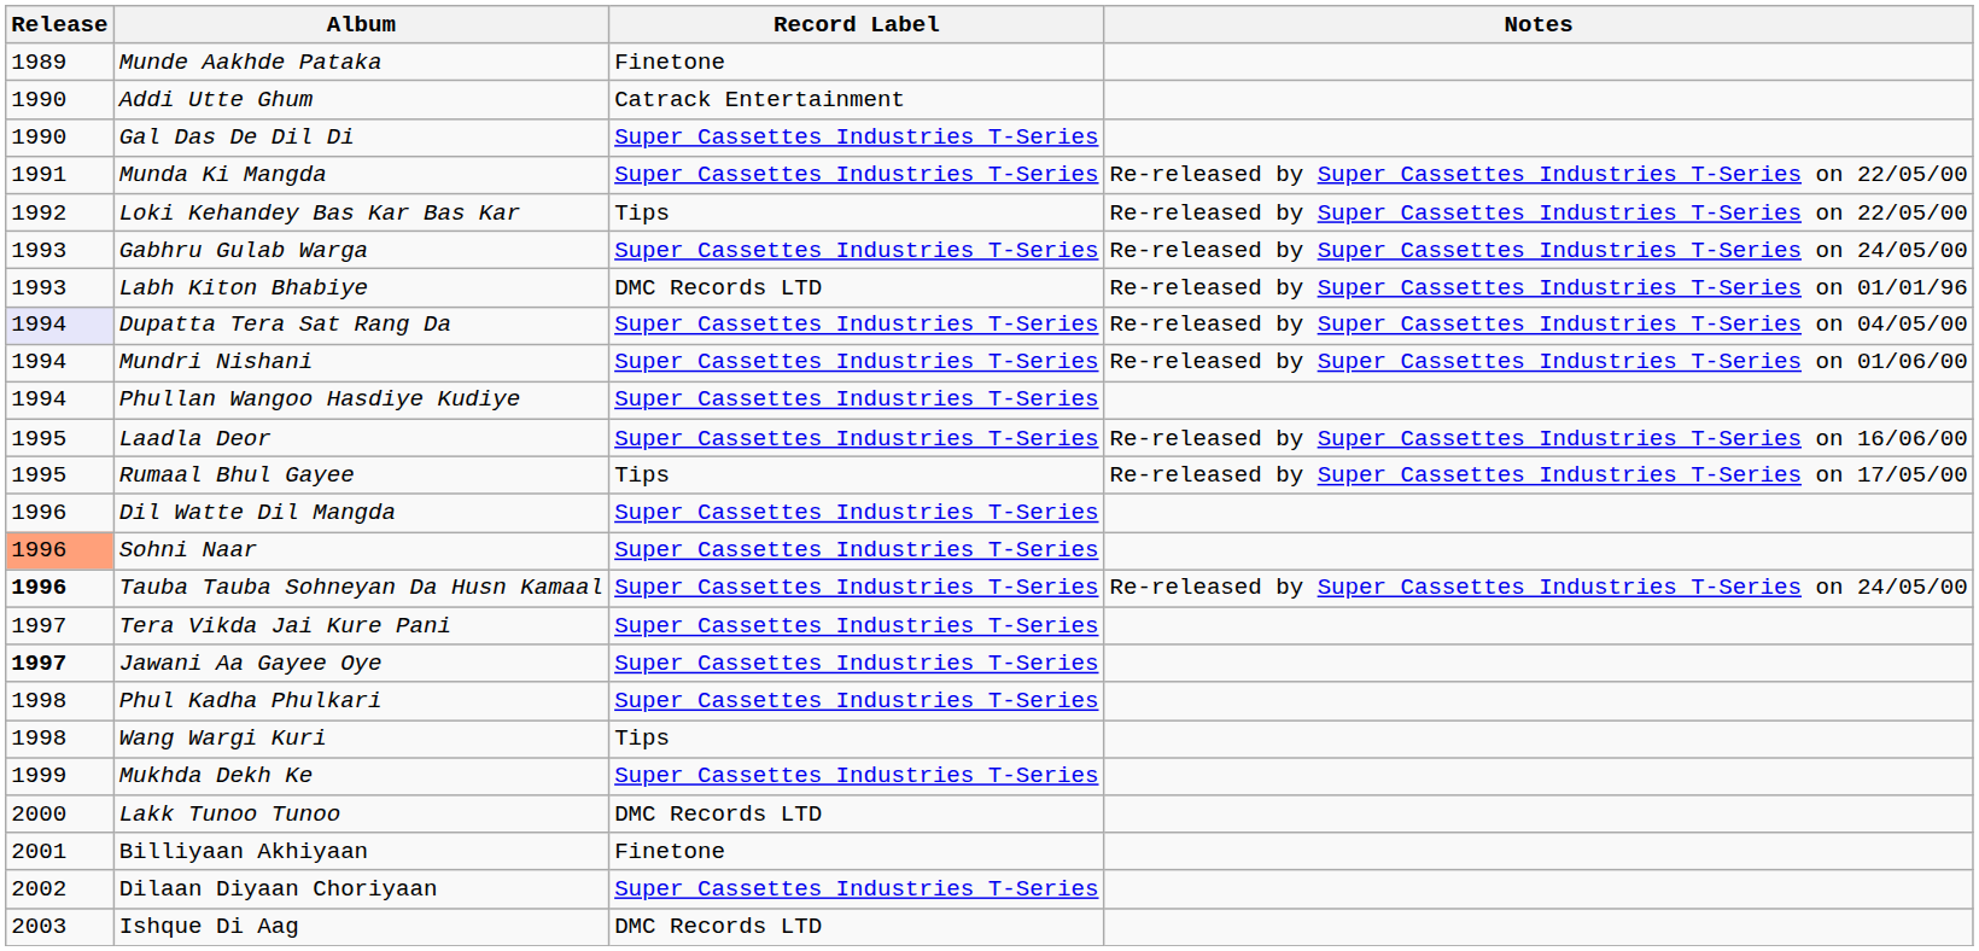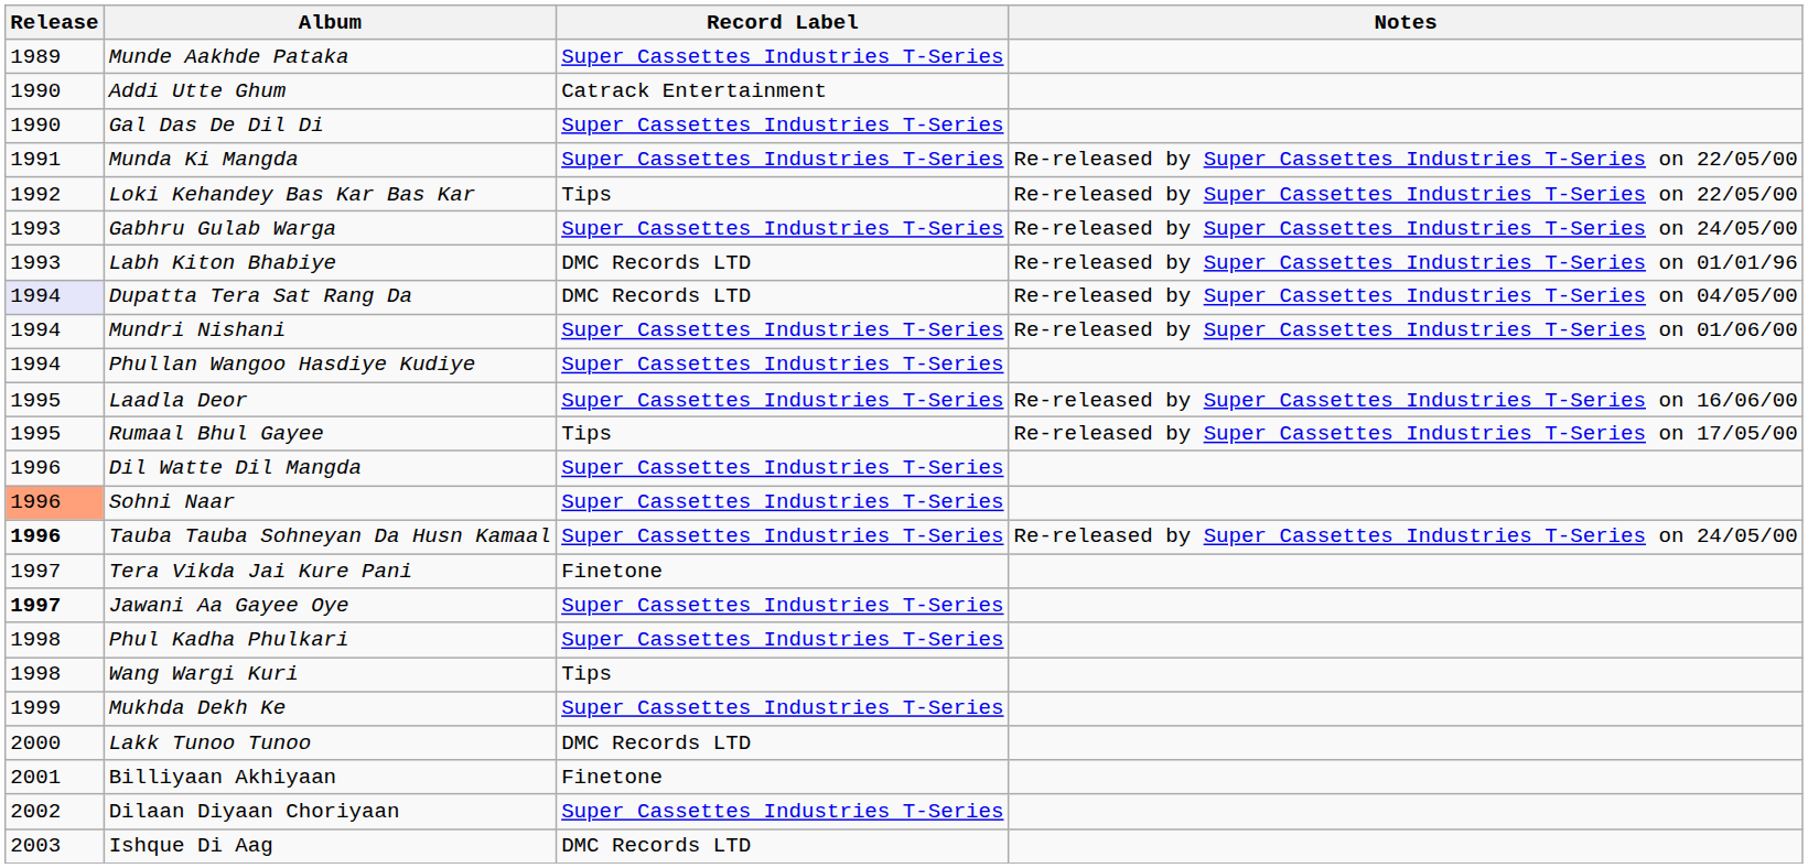 <table class="wikitable">
 <tr>
 <th>Release</th>
 <th>Album</th>
 <th>Record Label</th>
 <th>Notes</th>
 </tr>
 <tr>
 <td>1989</td>
 <td><em>Munde Aakhde Pataka</em></td>
-<td>Finetone</td>
+<td><a href='#'>Super Cassettes Industries T-Series</a></td>
 <td></td>
 </tr>
 <tr>
 <td>1990</td>
 <td><em>Addi Utte Ghum</em></td>
 <td>Catrack Entertainment</td>
 <td></td>
 </tr>
 <tr>
 <td>1990</td>
 <td><em>Gal Das De Dil Di</em></td>
 <td><a href='#'>Super Cassettes Industries T-Series</a></td>
 <td></td>
 </tr>
 <tr>
 <td>1991</td>
 <td><em>Munda Ki Mangda</em></td>
 <td><a href='#'>Super Cassettes Industries T-Series</a></td>
 <td>Re-released by <a href='#'>Super Cassettes Industries T-Series</a> on 22/05/00</td>
 </tr>
 <tr>
 <td>1992</td>
 <td><em>Loki Kehandey Bas Kar Bas Kar</em></td>
 <td>Tips</td>
 <td>Re-released by <a href='#'>Super Cassettes Industries T-Series</a> on 22/05/00</td>
 </tr>
 <tr>
 <td>1993</td>
 <td><em>Gabhru Gulab Warga</em></td>
 <td><a href='#'>Super Cassettes Industries T-Series</a></td>
 <td>Re-released by <a href='#'>Super Cassettes Industries T-Series</a> on 24/05/00</td>
 </tr>
 <tr>
 <td>1993</td>
 <td><em>Labh Kiton Bhabiye</em></td>
 <td>DMC Records LTD</td>
 <td>Re-released by <a href='#'>Super Cassettes Industries T-Series</a> on 01/01/96</td>
 </tr>
 <tr>
 <td style="background: lavender;">1994</td>
 <td><em>Dupatta Tera Sat Rang Da</em></td>
-<td><a href='#'>Super Cassettes Industries T-Series</a></td>
+<td>DMC Records LTD</td>
 <td>Re-released by <a href='#'>Super Cassettes Industries T-Series</a> on 04/05/00</td>
 </tr>
 <tr>
 <td>1994</td>
 <td><em>Mundri Nishani</em></td>
 <td><a href='#'>Super Cassettes Industries T-Series</a></td>
 <td>Re-released by <a href='#'>Super Cassettes Industries T-Series</a> on 01/06/00</td>
 </tr>
 <tr>
 <td>1994</td>
 <td><em>Phullan Wangoo Hasdiye Kudiye</em></td>
 <td><a href='#'>Super Cassettes Industries T-Series</a></td>
 <td></td>
 </tr>
 <tr>
 <td>1995</td>
 <td><em>Laadla Deor</em></td>
 <td><a href='#'>Super Cassettes Industries T-Series</a></td>
 <td>Re-released by <a href='#'>Super Cassettes Industries T-Series</a> on 16/06/00</td>
 </tr>
 <tr>
 <td>1995</td>
 <td><em>Rumaal Bhul Gayee</em></td>
 <td>Tips</td>
 <td>Re-released by <a href='#'>Super Cassettes Industries T-Series</a> on 17/05/00</td>
 </tr>
 <tr>
 <td>1996</td>
 <td><em>Dil Watte Dil Mangda</em></td>
 <td><a href='#'>Super Cassettes Industries T-Series</a></td>
 <td></td>
 </tr>
 <tr>
 <td style="background: lightsalmon;">1996</td>
 <td><em>Sohni Naar</em></td>
 <td><a href='#'>Super Cassettes Industries T-Series</a></td>
 <td></td>
 </tr>
 <tr>
 <td><strong>1996</strong></td>
 <td><em>Tauba Tauba Sohneyan Da Husn Kamaal</em></td>
 <td><a href='#'>Super Cassettes Industries T-Series</a></td>
 <td>Re-released by <a href='#'>Super Cassettes Industries T-Series</a> on 24/05/00</td>
 </tr>
 <tr>
 <td>1997</td>
 <td><em>Tera Vikda Jai Kure Pani</em></td>
-<td><a href='#'>Super Cassettes Industries T-Series</a></td>
+<td>Finetone</td>
 <td></td>
 </tr>
 <tr>
 <td><strong>1997</strong></td>
 <td><em>Jawani Aa Gayee Oye</em></td>
 <td><a href='#'>Super Cassettes Industries T-Series</a></td>
 <td></td>
 </tr>
 <tr>
 <td>1998</td>
 <td><em>Phul Kadha Phulkari</em></td>
 <td><a href='#'>Super Cassettes Industries T-Series</a></td>
 <td></td>
 </tr>
 <tr>
 <td>1998</td>
 <td><em>Wang Wargi Kuri</em></td>
 <td>Tips</td>
 <td></td>
 </tr>
 <tr>
 <td>1999</td>
 <td><em>Mukhda Dekh Ke</em></td>
 <td><a href='#'>Super Cassettes Industries T-Series</a></td>
 <td></td>
 </tr>
 <tr>
 <td>2000</td>
 <td><em>Lakk Tunoo Tunoo</em></td>
 <td>DMC Records LTD</td>
 <td></td>
 </tr>
 <tr>
 <td>2001</td>
 <td>Billiyaan Akhiyaan</td>
 <td>Finetone</td>
 <td></td>
 </tr>
 <tr>
 <td>2002</td>
 <td>Dilaan Diyaan Choriyaan</td>
 <td><a href='#'>Super Cassettes Industries T-Series</a></td>
 <td></td>
 </tr>
 <tr>
 <td>2003</td>
 <td>Ishque Di Aag</td>
 <td>DMC Records LTD</td>
 <td></td>
 </tr>
 </table>
